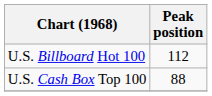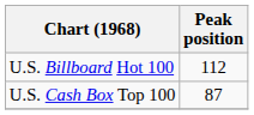 <table class="wikitable">
 <tr>
 <th>Chart (1968)</th>
 <th>Peak<br>position</th>
 </tr>
 <tr>
 <td>U.S. <em><a href='#'>Billboard</a></em> <a href='#'>Hot 100</a></td>
 <td style="text-align:center;">112</td>
 </tr>
 <tr>
 <td>U.S. <a href='#'><em>Cash Box</em></a> Top 100</td>
-<td align="center">88</td>
+<td align="center">87</td>
 </tr>
 <tr>
 </tr>
 </table>
